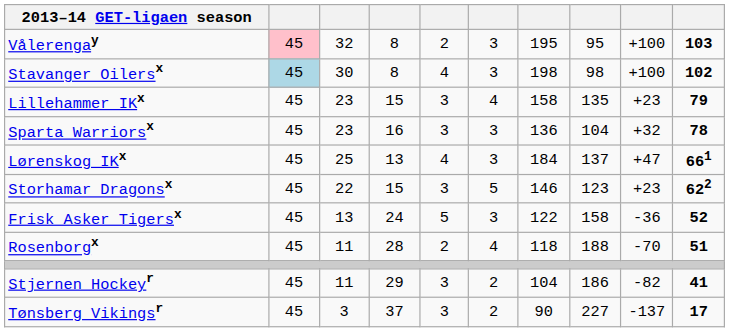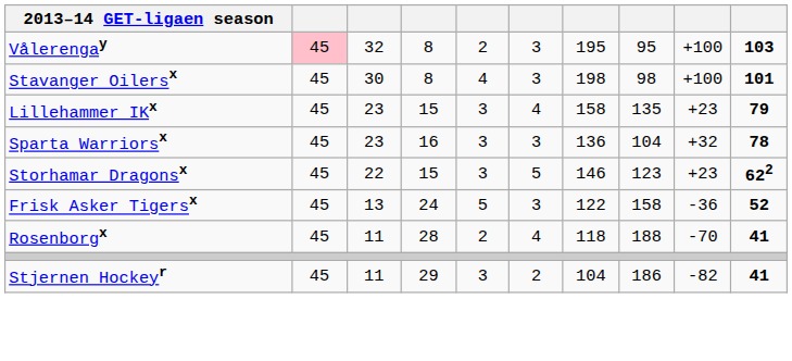 <table class="wikitable">
 <tr>
 <th style="width:18em;">2013–14 <a href='#'>GET-ligaen</a> season</th>
 <th style="width:3em;"></th>
 <th style="width:3em;"></th>
 <th style="width:3em;"></th>
 <th style="width:3em;"></th>
 <th style="width:3em;"></th>
 <th style="width:3em;"></th>
 <th style="width:3em;"></th>
 <th style="width:3em;"></th>
 <th style="width:3em;"></th>
 </tr>
 <tr align=center>
 <td align=left><a href='#'>Vålerenga</a><sup><strong>y</strong></sup></td>
 <td style="background: pink;">45</td>
 <td>32</td>
 <td>8</td>
 <td>2</td>
 <td>3</td>
 <td>195</td>
 <td>95</td>
 <td>+100</td>
 <td><strong>103</strong></td>
 </tr>
 <tr align=center>
 <td align=left><a href='#'>Stavanger Oilers</a><sup><strong>x</strong></sup></td>
-<td style="background: lightblue;">45</td>
+<td>45</td>
 <td>30</td>
 <td>8</td>
 <td>4</td>
 <td>3</td>
 <td>198</td>
 <td>98</td>
 <td>+100</td>
-<td><strong>102</strong></td>
+<td><strong>101</strong></td>
 </tr>
 <tr align=center>
 <td align=left><a href='#'>Lillehammer IK</a><sup><strong>x</strong></sup></td>
 <td>45</td>
 <td>23</td>
 <td>15</td>
 <td>3</td>
 <td>4</td>
 <td>158</td>
 <td>135</td>
 <td>+23</td>
 <td><strong>79</strong></td>
 </tr>
 <tr align=center>
 <td align=left><a href='#'>Sparta Warriors</a><sup><strong>x</strong></sup></td>
 <td>45</td>
 <td>23</td>
 <td>16</td>
 <td>3</td>
 <td>3</td>
 <td>136</td>
 <td>104</td>
 <td>+32</td>
 <td><strong>78</strong></td>
-</tr>
-<tr align=center>
-<td align=left><a href='#'>Lørenskog IK</a><sup><strong>x</strong></sup></td>
-<td>45</td>
-<td>25</td>
-<td>13</td>
-<td>4</td>
-<td>3</td>
-<td>184</td>
-<td>137</td>
-<td>+47</td>
-<td><strong>66</strong><sup><strong>1</strong></sup></td>
 </tr>
 <tr align=center>
 <td align=left><a href='#'>Storhamar Dragons</a><sup><strong>x</strong></sup></td>
 <td>45</td>
 <td>22</td>
 <td>15</td>
 <td>3</td>
 <td>5</td>
 <td>146</td>
 <td>123</td>
 <td>+23</td>
 <td><strong>62</strong><sup><strong>2</strong></sup></td>
 </tr>
 <tr align=center>
 <td align=left><a href='#'>Frisk Asker Tigers</a><sup><strong>x</strong></sup></td>
 <td>45</td>
 <td>13</td>
 <td>24</td>
 <td>5</td>
 <td>3</td>
 <td>122</td>
 <td>158</td>
 <td>-36</td>
 <td><strong>52</strong></td>
 </tr>
 <tr align=center>
 <td align=left><a href='#'>Rosenborg</a><sup><strong>x</strong></sup></td>
 <td>45</td>
 <td>11</td>
 <td>28</td>
 <td>2</td>
 <td>4</td>
 <td>118</td>
 <td>188</td>
 <td>-70</td>
-<td><strong>51</strong></td>
+<td><strong>41</strong></td>
 </tr>
 <tr bgcolor="#cccccc" class="unsortable">
 <td colspan=10></td>
 </tr>
 <tr align=center>
 <td align=left><a href='#'>Stjernen Hockey</a><sup><strong>r</strong></sup></td>
 <td>45</td>
 <td>11</td>
 <td>29</td>
 <td>3</td>
 <td>2</td>
 <td>104</td>
 <td>186</td>
 <td>-82</td>
 <td><strong>41</strong></td>
 </tr>
-<tr align=center>
-<td align=left><a href='#'>Tønsberg Vikings</a><sup><strong>r</strong></sup></td>
-<td>45</td>
-<td>3</td>
-<td>37</td>
-<td>3</td>
-<td>2</td>
-<td>90</td>
-<td>227</td>
-<td>-137</td>
-<td><strong>17</strong></td>
-</tr>
 </table>
